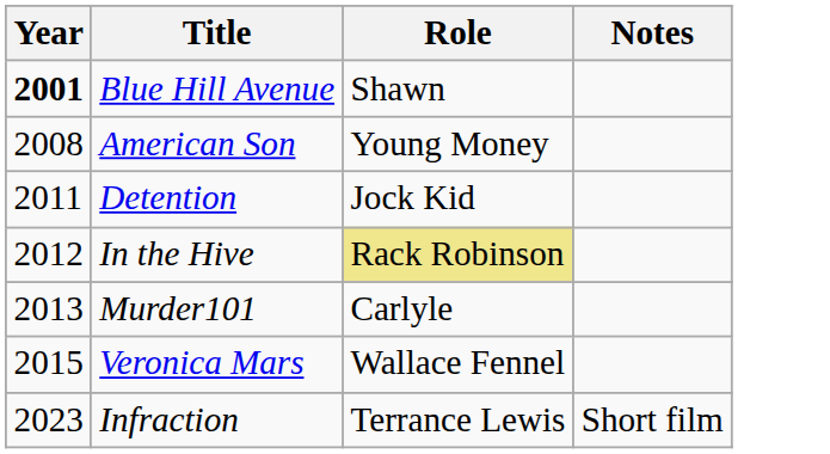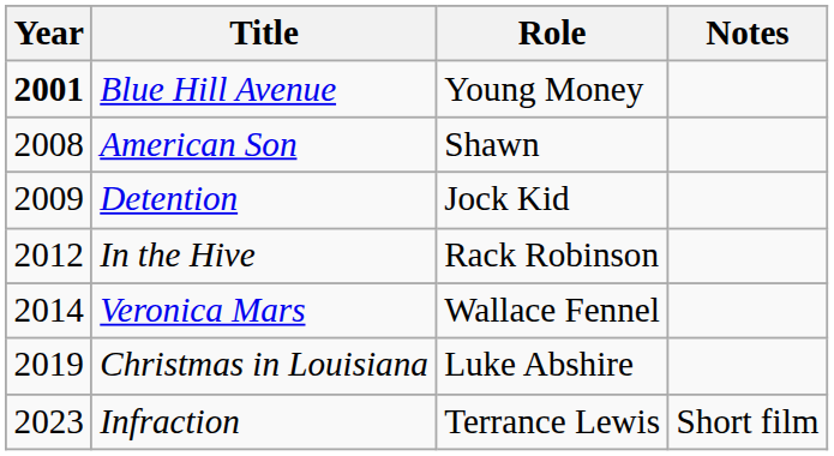 <table class="wikitable sortable">
 <tr>
 <th>Year</th>
 <th>Title</th>
 <th>Role</th>
 <th class="unsortable">Notes</th>
 </tr>
 <tr>
 <td><strong>2001</strong></td>
 <td><em><a href='#'>Blue Hill Avenue</a></em></td>
-<td>Shawn</td>
+<td>Young Money</td>
 <td></td>
 </tr>
 <tr>
 <td>2008</td>
 <td><em><a href='#'>American Son</a></em></td>
-<td>Young Money</td>
+<td>Shawn</td>
 <td></td>
 </tr>
 <tr>
-<td>2011</td>
+<td>2009</td>
 <td><em><a href='#'>Detention</a></em></td>
 <td>Jock Kid</td>
 <td></td>
 </tr>
 <tr>
 <td>2012</td>
 <td><em>In the Hive</em></td>
-<td style="background: khaki;">Rack Robinson</td>
+<td>Rack Robinson</td>
 <td></td>
 </tr>
 <tr>
-<td>2013</td>
-<td><em>Murder101</em></td>
-<td>Carlyle</td>
+<td>2014</td>
+<td><em><a href='#'>Veronica Mars</a></em></td>
+<td>Wallace Fennel</td>
 <td></td>
 </tr>
 <tr>
-<td>2015</td>
-<td><em><a href='#'>Veronica Mars</a></em></td>
-<td>Wallace Fennel</td>
+<td>2019</td>
+<td><em>Christmas in Louisiana</em></td>
+<td>Luke Abshire</td>
 <td></td>
 </tr>
 <tr>
 <td>2023</td>
 <td><em>Infraction</em></td>
 <td>Terrance Lewis</td>
 <td>Short film</td>
 </tr>
 </table>
